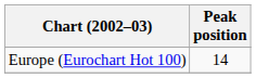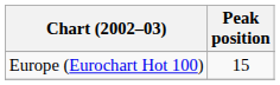 <table class="wikitable sortable">
 <tr>
 <th>Chart (2002–03)</th>
 <th>Peak<br>position</th>
 </tr>
 <tr>
 </tr>
 <tr>
 <td>Europe (<a href='#'>Eurochart Hot 100</a>)</td>
-<td align="center">14</td>
+<td align="center">15</td>
 </tr>
 <tr>
 </tr>
 <tr>
 </tr>
 <tr>
 </tr>
 </table>
